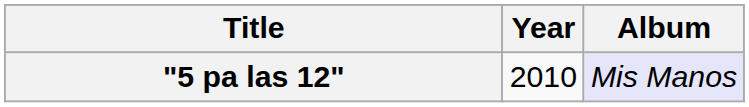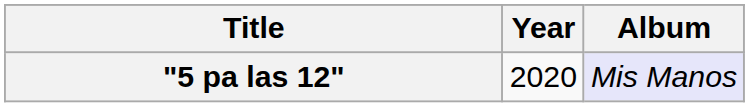 <table class="wikitable plainrowheaders" style="text-align:center;">
 <tr>
 <th scope="col" style="width:16em;">Title</th>
 <th scope="col">Year</th>
 <th scope="col">Album</th>
 </tr>
 <tr>
 <th scope="row">"5 pa las 12"</th>
-<td>2010</td>
+<td>2020</td>
 <td style="background: lavender;"><em>Mis Manos</em></td>
 </tr>
 </table>
